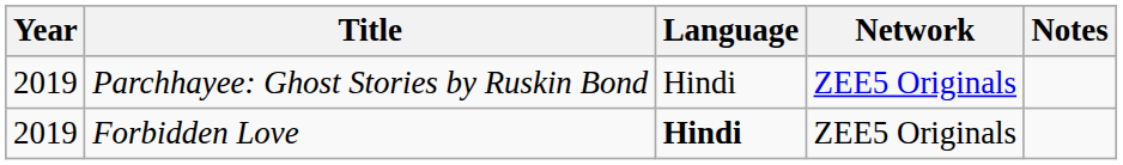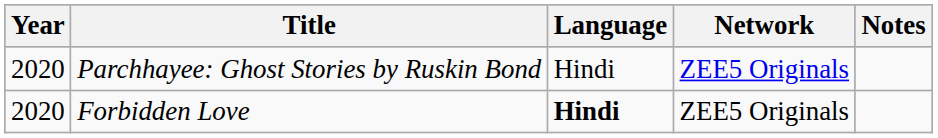 <table class="wikitable sortable">
 <tr>
 <th>Year</th>
 <th>Title</th>
 <th>Language</th>
 <th>Network</th>
 <th>Notes</th>
 </tr>
 <tr>
-<td>2019</td>
+<td>2020</td>
 <td><em>Parchhayee: Ghost Stories by Ruskin Bond</em></td>
 <td>Hindi</td>
 <td><a href='#'>ZEE5 Originals</a></td>
 <td></td>
 </tr>
 <tr>
-<td>2019</td>
+<td>2020</td>
 <td><em>Forbidden Love</em></td>
 <td><strong>Hindi</strong></td>
 <td>ZEE5 Originals</td>
 <td></td>
 </tr>
 </table>
